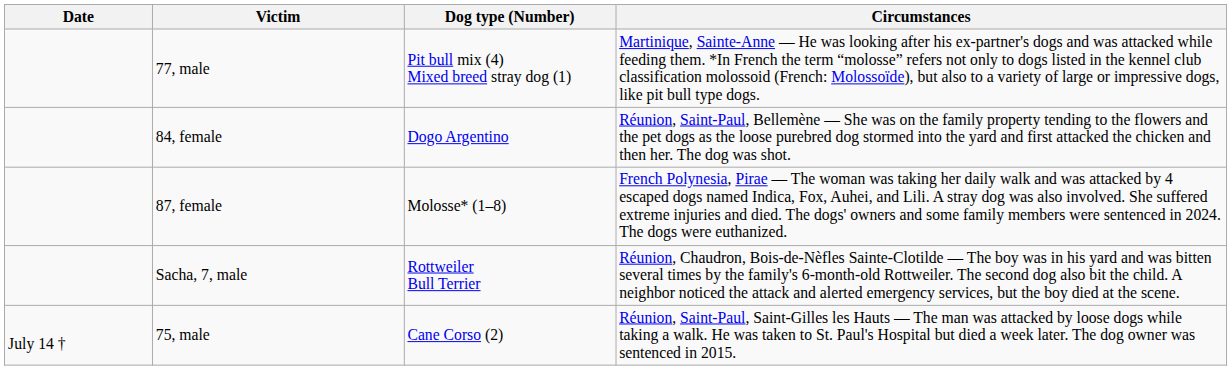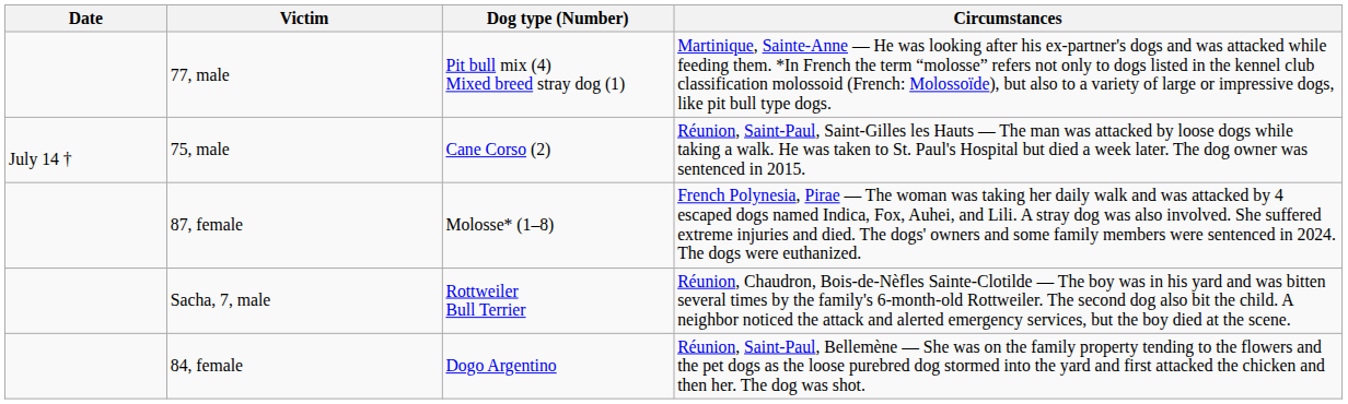 <table class="wikitable sortable">
 <tr>
 <th width="85">Date</th>
 <th style="width:150px;">Victim</th>
 <th style="width:125px;">Dog type (Number)</th>
 <th width="50%">Circumstances</th>
 </tr>
 <tr>
 <td></td>
 <td>77, male</td>
 <td><a href='#'>Pit bull</a> mix (4)<br><a href='#'>Mixed breed</a> stray dog (1)</td>
 <td><a href='#'>Martinique</a>, <a href='#'>Sainte-Anne</a> — He was looking after his ex-partner's dogs and was attacked while feeding them. *In French the term “molosse” refers not only to dogs listed in the kennel club classification molossoid (French: <a href='#'>Molossoïde</a>), but also to a variety of large or impressive dogs, like pit bull type dogs.</td>
 </tr>
 <tr>
-<td></td>
-<td>84, female</td>
-<td><a href='#'>Dogo Argentino</a></td>
-<td><a href='#'>Réunion</a>, <a href='#'>Saint-Paul</a>, Bellemène — She was on the family property tending to the flowers and the pet dogs as the loose purebred dog stormed into the yard and first attacked the chicken and then her. The dog was shot.</td>
+<td><br>July 14 †</td>
+<td>75, male</td>
+<td><a href='#'>Cane Corso</a> (2)</td>
+<td><a href='#'>Réunion</a>, <a href='#'>Saint-Paul</a>, Saint-Gilles les Hauts — The man was attacked by loose dogs while taking a walk. He was taken to St. Paul's Hospital but died a week later. The dog owner was sentenced in 2015.</td>
 </tr>
 <tr>
 <td></td>
 <td>87, female</td>
 <td>Molosse* (1–8)</td>
 <td><a href='#'>French Polynesia</a>, <a href='#'>Pirae</a> — The woman was taking her daily walk and was attacked by 4 escaped dogs named Indica, Fox, Auhei, and Lili. A stray dog was also involved. She suffered extreme injuries and died. The dogs' owners and some family members were sentenced in 2024. The dogs were euthanized.</td>
 </tr>
 <tr>
 <td></td>
 <td>Sacha, 7, male</td>
 <td><a href='#'>Rottweiler</a><br><a href='#'>Bull Terrier</a></td>
 <td><a href='#'>Réunion</a>, Chaudron, Bois-de-Nèfles Sainte-Clotilde — The boy was in his yard and was bitten several times by the family's 6-month-old Rottweiler. The second dog also bit the child. A neighbor noticed the attack and alerted emergency services, but the boy died at the scene.</td>
 </tr>
 <tr>
-<td><br>July 14 †</td>
-<td>75, male</td>
-<td><a href='#'>Cane Corso</a> (2)</td>
-<td><a href='#'>Réunion</a>, <a href='#'>Saint-Paul</a>, Saint-Gilles les Hauts — The man was attacked by loose dogs while taking a walk. He was taken to St. Paul's Hospital but died a week later. The dog owner was sentenced in 2015.</td>
+<td></td>
+<td>84, female</td>
+<td><a href='#'>Dogo Argentino</a></td>
+<td><a href='#'>Réunion</a>, <a href='#'>Saint-Paul</a>, Bellemène — She was on the family property tending to the flowers and the pet dogs as the loose purebred dog stormed into the yard and first attacked the chicken and then her. The dog was shot.</td>
 </tr>
 </table>
